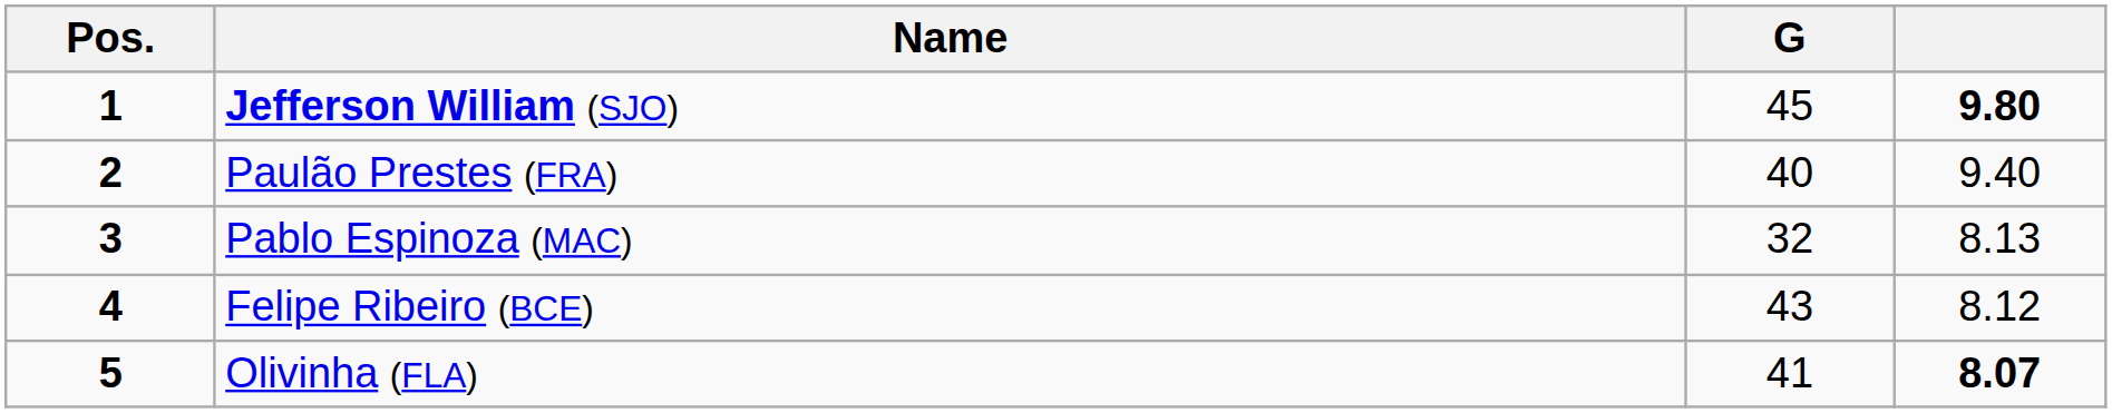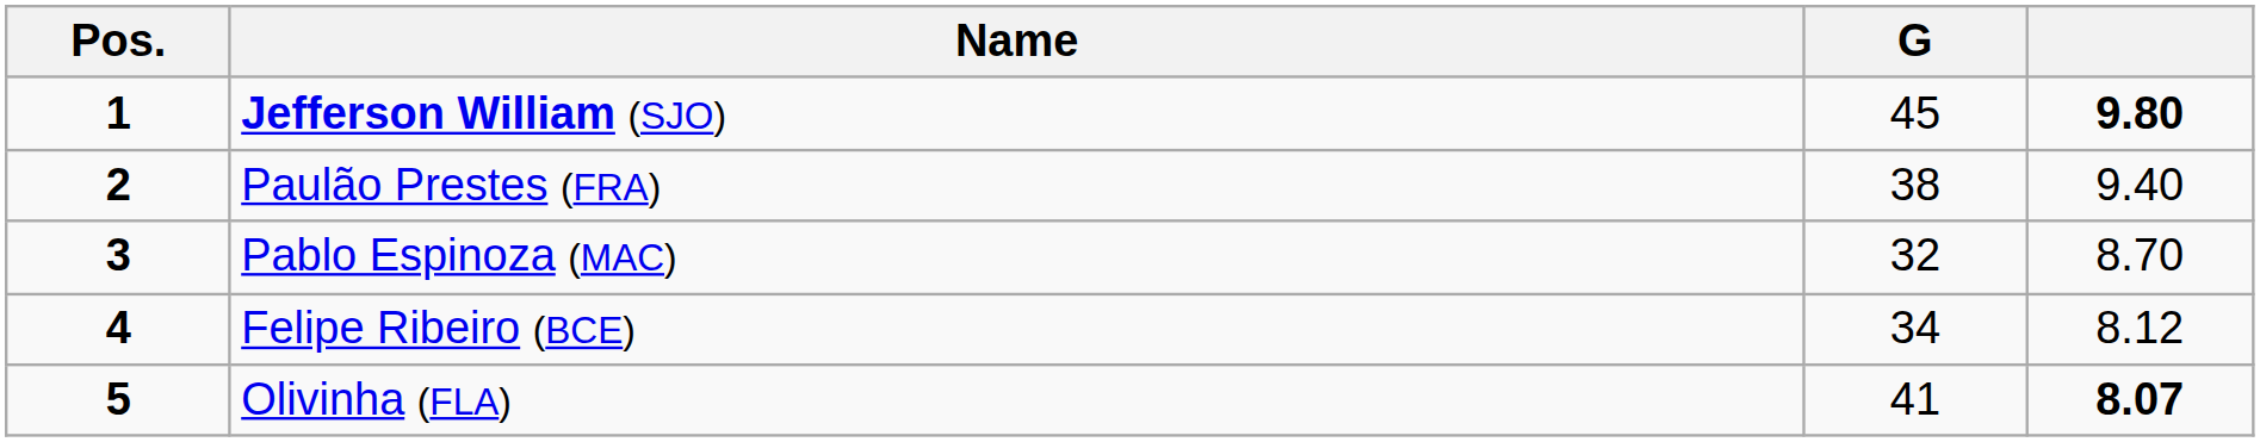 <table class="wikitable" style="width:90%;">
 <tr>
 <th style="width:10%;">Pos.</th>
 <th style="width:70%;">Name</th>
 <th style="width:10%;">G</th>
 <th style="width:10%;"></th>
 </tr>
 <tr align=center>
 <td><strong>1</strong></td>
 <td align=left> <strong><a href='#'>Jefferson William</a></strong> <small>(<a href='#'>SJO</a>)</small></td>
 <td>45</td>
 <td><strong>9.80</strong></td>
 </tr>
 <tr align=center>
 <td><strong>2</strong></td>
 <td align=left> <a href='#'>Paulão Prestes</a> <small>(<a href='#'>FRA</a>)</small></td>
-<td>40</td>
+<td>38</td>
 <td>9.40</td>
 </tr>
 <tr align=center>
 <td><strong>3</strong></td>
 <td align=left> <a href='#'>Pablo Espinoza</a> <small>(<a href='#'>MAC</a>)</small></td>
 <td>32</td>
-<td>8.13</td>
+<td>8.70</td>
 </tr>
 <tr align=center>
 <td><strong>4</strong></td>
 <td align=left> <a href='#'>Felipe Ribeiro</a> <small>(<a href='#'>BCE</a>)</small></td>
-<td>43</td>
+<td>34</td>
 <td>8.12</td>
 </tr>
 <tr align=center>
 <td><strong>5</strong></td>
 <td align=left> <a href='#'>Olivinha</a> <small>(<a href='#'>FLA</a>)</small></td>
 <td>41</td>
 <td><strong>8.07</strong></td>
 </tr>
 </table>
